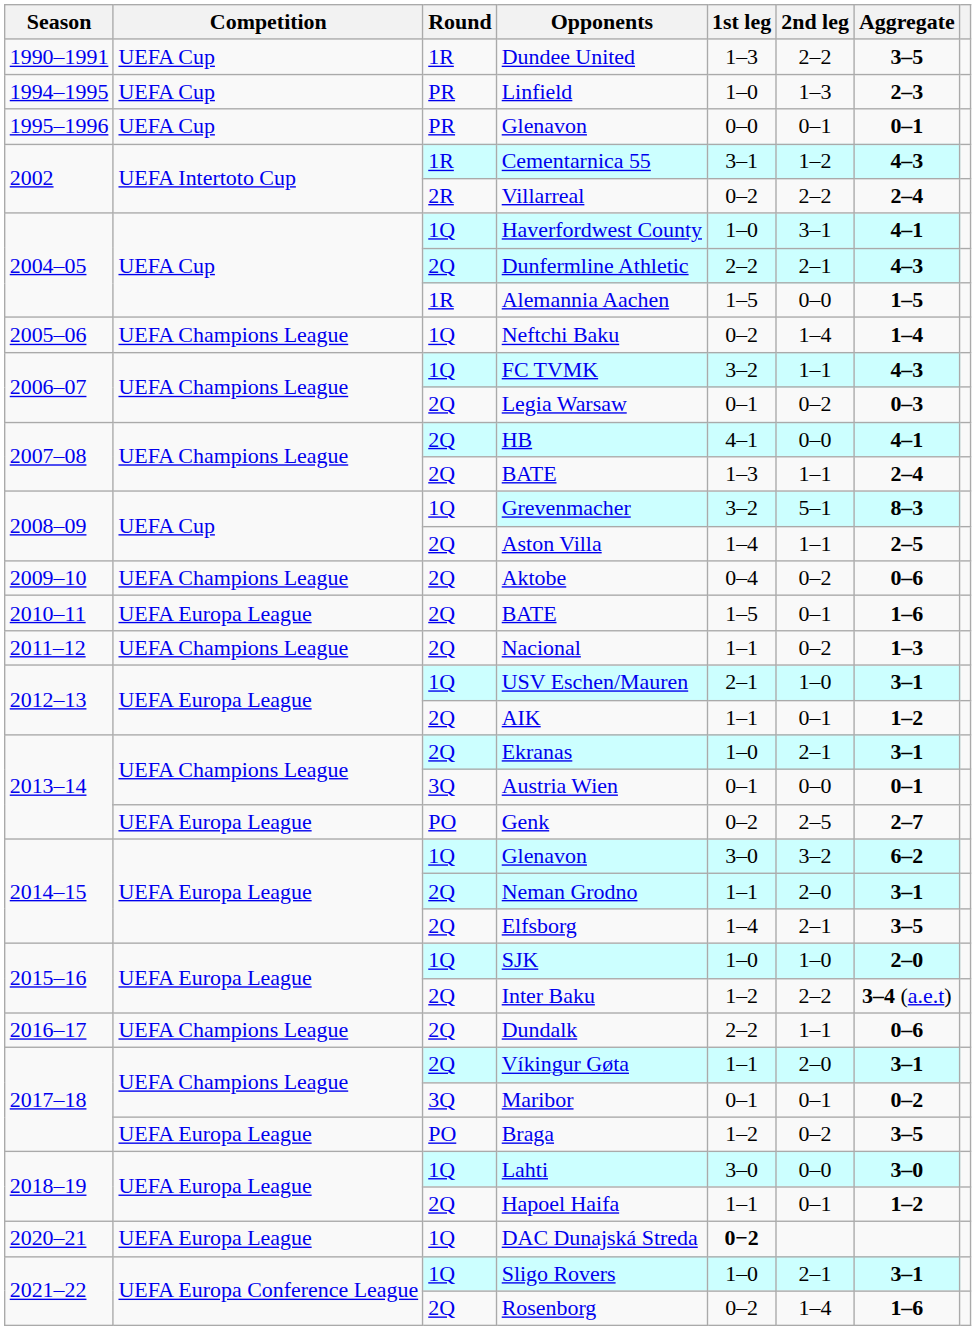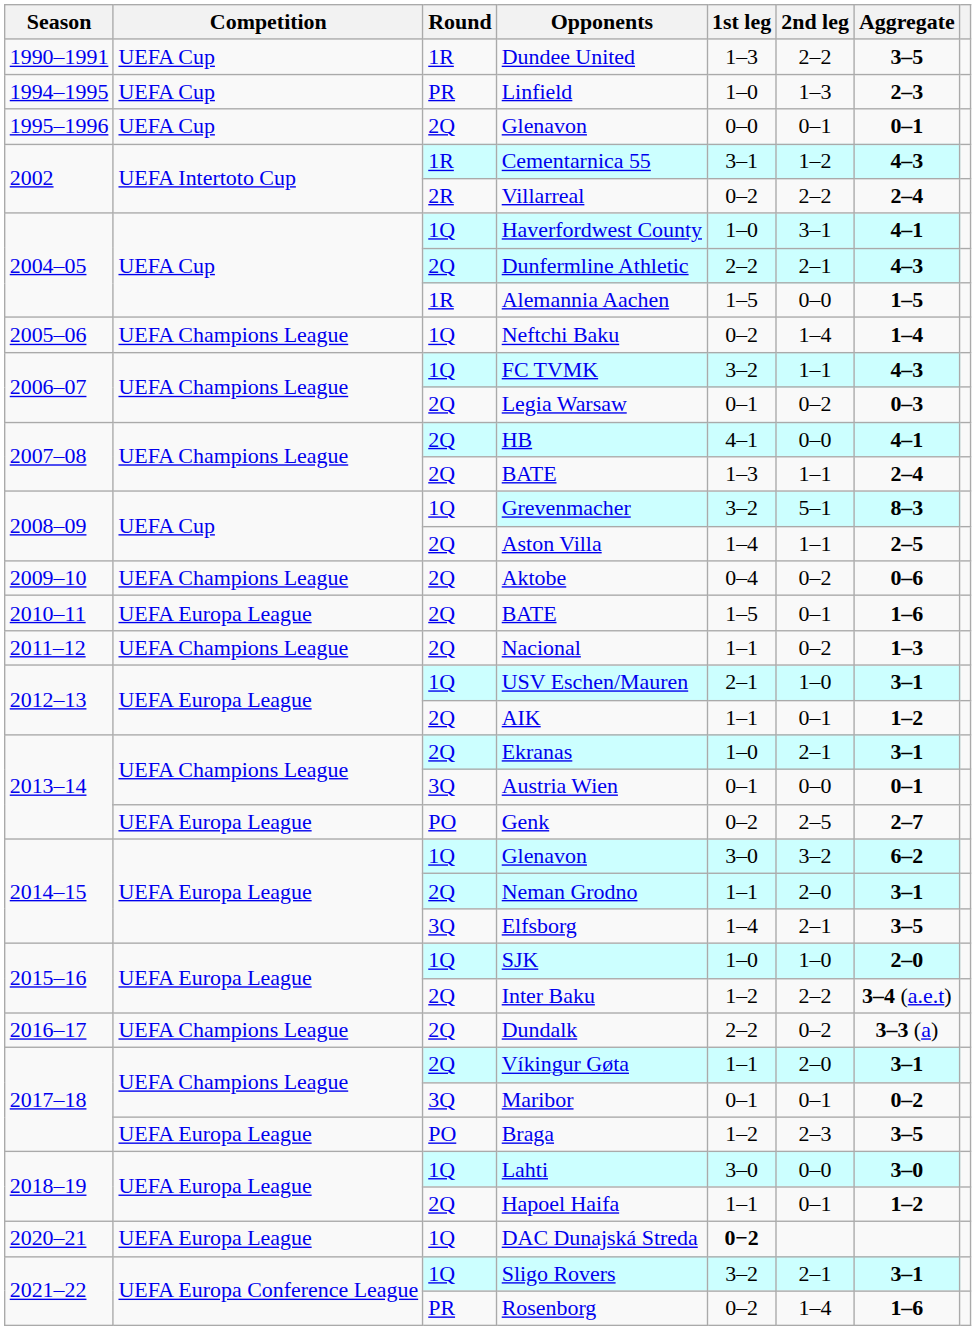 <table class="wikitable">
 <tr>
 <th>Season</th>
 <th>Competition</th>
 <th>Round</th>
 <th>Opponents</th>
 <th>1st leg</th>
 <th>2nd leg</th>
 <th>Aggregate</th>
 <th></th>
 </tr>
 <tr>
 <td rowspan="1"><a href='#'>1990–1991</a></td>
 <td rowspan="1"><a href='#'>UEFA Cup</a></td>
 <td><a href='#'>1R</a></td>
 <td> <a href='#'>Dundee United</a></td>
 <td style="text-align:center;">1–3</td>
 <td style="text-align:center;">2–2</td>
 <td style="text-align:center;"><strong>3–5</strong></td>
 <td></td>
 </tr>
 <tr>
 <td rowspan="1"><a href='#'>1994–1995</a></td>
 <td rowspan="1"><a href='#'>UEFA Cup</a></td>
 <td><a href='#'>PR</a></td>
 <td> <a href='#'>Linfield</a></td>
 <td style="text-align:center;">1–0</td>
 <td style="text-align:center;">1–3</td>
 <td style="text-align:center;"><strong>2–3</strong></td>
 <td></td>
 </tr>
 <tr>
 <td rowspan="1"><a href='#'>1995–1996</a></td>
 <td rowspan="1"><a href='#'>UEFA Cup</a></td>
-<td><a href='#'>PR</a></td>
+<td><a href='#'>2Q</a></td>
 <td> <a href='#'>Glenavon</a></td>
 <td style="text-align:center;">0–0</td>
 <td style="text-align:center;">0–1</td>
 <td style="text-align:center;"><strong>0–1</strong></td>
 <td></td>
 </tr>
 <tr>
 <td rowspan="2"><a href='#'>2002</a></td>
 <td rowspan="2"><a href='#'>UEFA Intertoto Cup</a></td>
 <td style="background-color:#CFF"><a href='#'>1R</a></td>
 <td style="background-color:#CFF"> <a href='#'>Cementarnica 55</a></td>
 <td style="background-color:#CFF" align="center">3–1</td>
 <td style="background-color:#CFF" align="center">1–2</td>
 <td style="background-color:#CFF" align="center"><strong>4–3</strong></td>
 <td></td>
 </tr>
 <tr>
 <td><a href='#'>2R</a></td>
 <td> <a href='#'>Villarreal</a></td>
 <td style="text-align:center;">0–2</td>
 <td style="text-align:center;">2–2</td>
 <td style="text-align:center;"><strong>2–4</strong></td>
 <td></td>
 </tr>
 <tr>
 <td rowspan="3"><a href='#'>2004–05</a></td>
 <td rowspan="3"><a href='#'>UEFA Cup</a></td>
 <td style="background-color:#CFF"><a href='#'>1Q</a></td>
 <td style="background-color:#CFF"> <a href='#'>Haverfordwest County</a></td>
 <td style="background-color:#CFF" align="center">1–0</td>
 <td style="background-color:#CFF" align="center">3–1</td>
 <td style="background-color:#CFF" align="center"><strong>4–1</strong></td>
 <td></td>
 </tr>
 <tr>
 <td style="background-color:#CFF"><a href='#'>2Q</a></td>
 <td style="background-color:#CFF"> <a href='#'>Dunfermline Athletic</a></td>
 <td style="background-color:#CFF" align="center">2–2</td>
 <td style="background-color:#CFF" align="center">2–1</td>
 <td style="background-color:#CFF" align="center"><strong>4–3</strong></td>
 <td></td>
 </tr>
 <tr>
 <td><a href='#'>1R</a></td>
 <td> <a href='#'>Alemannia Aachen</a></td>
 <td style="text-align:center;">1–5</td>
 <td style="text-align:center;">0–0</td>
 <td style="text-align:center;"><strong>1–5</strong></td>
 <td></td>
 </tr>
 <tr>
 <td><a href='#'>2005–06</a></td>
 <td><a href='#'>UEFA Champions League</a></td>
 <td><a href='#'>1Q</a></td>
 <td> <a href='#'>Neftchi Baku</a></td>
 <td style="text-align:center;">0–2</td>
 <td style="text-align:center;">1–4</td>
 <td style="text-align:center;"><strong>1–4</strong></td>
 <td></td>
 </tr>
 <tr>
 <td rowspan="2"><a href='#'>2006–07</a></td>
 <td rowspan="2"><a href='#'>UEFA Champions League</a></td>
 <td style="background-color:#CFF"><a href='#'>1Q</a></td>
 <td style="background-color:#CFF"> <a href='#'>FC TVMK</a></td>
 <td style="background-color:#CFF" align="center">3–2</td>
 <td style="background-color:#CFF" align="center">1–1</td>
 <td style="background-color:#CFF" align="center"><strong>4–3</strong></td>
 <td></td>
 </tr>
 <tr>
 <td><a href='#'>2Q</a></td>
 <td> <a href='#'>Legia Warsaw</a></td>
 <td style="text-align:center;">0–1</td>
 <td style="text-align:center;">0–2</td>
 <td style="text-align:center;"><strong>0–3</strong></td>
 <td></td>
 </tr>
 <tr>
 <td rowspan="2"><a href='#'>2007–08</a></td>
 <td rowspan="2"><a href='#'>UEFA Champions League</a></td>
 <td style="background-color:#CFF"><a href='#'>2Q</a></td>
 <td style="background-color:#CFF"> <a href='#'>HB</a></td>
 <td style="background-color:#CFF" align="center">4–1</td>
 <td style="background-color:#CFF" align="center">0–0</td>
 <td style="background-color:#CFF" align="center"><strong>4–1</strong></td>
 <td></td>
 </tr>
 <tr>
 <td><a href='#'>2Q</a></td>
 <td> <a href='#'>BATE</a></td>
 <td style="text-align:center;">1–3</td>
 <td style="text-align:center;">1–1</td>
 <td style="text-align:center;"><strong>2–4</strong></td>
 <td></td>
 </tr>
 <tr>
 <td rowspan="2"><a href='#'>2008–09</a></td>
 <td rowspan="2"><a href='#'>UEFA Cup</a></td>
 <td><a href='#'>1Q</a></td>
 <td style="background-color:#CFF"> <a href='#'>Grevenmacher</a></td>
 <td style="background-color:#CFF" align="center">3–2</td>
 <td style="background-color:#CFF" align="center">5–1</td>
 <td style="background-color:#CFF" align="center"><strong>8–3</strong></td>
 <td></td>
 </tr>
 <tr>
 <td><a href='#'>2Q</a></td>
 <td> <a href='#'>Aston Villa</a></td>
 <td style="text-align:center;">1–4</td>
 <td style="text-align:center;">1–1</td>
 <td style="text-align:center;"><strong>2–5</strong></td>
 <td></td>
 </tr>
 <tr>
 <td><a href='#'>2009–10</a></td>
 <td><a href='#'>UEFA Champions League</a></td>
 <td><a href='#'>2Q</a></td>
 <td> <a href='#'>Aktobe</a></td>
 <td style="text-align:center;">0–4</td>
 <td style="text-align:center;">0–2</td>
 <td style="text-align:center;"><strong>0–6</strong></td>
 <td></td>
 </tr>
 <tr>
 <td><a href='#'>2010–11</a></td>
 <td><a href='#'>UEFA Europa League</a></td>
 <td><a href='#'>2Q</a></td>
 <td> <a href='#'>BATE</a></td>
 <td style="text-align:center;">1–5</td>
 <td style="text-align:center;">0–1</td>
 <td style="text-align:center;"><strong>1–6</strong></td>
 <td></td>
 </tr>
 <tr>
 <td><a href='#'>2011–12</a></td>
 <td><a href='#'>UEFA Champions League</a></td>
 <td><a href='#'>2Q</a></td>
 <td> <a href='#'>Nacional</a></td>
 <td style="text-align:center;">1–1</td>
 <td style="text-align:center;">0–2</td>
 <td style="text-align:center;"><strong>1–3</strong></td>
 <td></td>
 </tr>
 <tr>
 <td rowspan="2"><a href='#'>2012–13</a></td>
 <td rowspan="2"><a href='#'>UEFA Europa League</a></td>
 <td style="background-color:#CFF"><a href='#'>1Q</a></td>
 <td style="background-color:#CFF"> <a href='#'>USV Eschen/Mauren</a></td>
 <td style="background-color:#CFF" align="center">2–1</td>
 <td style="background-color:#CFF" align="center">1–0</td>
 <td style="background-color:#CFF" align="center"><strong>3–1</strong></td>
 <td></td>
 </tr>
 <tr>
 <td><a href='#'>2Q</a></td>
 <td> <a href='#'>AIK</a></td>
 <td style="text-align:center;">1–1</td>
 <td style="text-align:center;">0–1</td>
 <td style="text-align:center;"><strong>1–2</strong></td>
 <td></td>
 </tr>
 <tr>
 <td rowspan="3"><a href='#'>2013–14</a></td>
 <td rowspan="2"><a href='#'>UEFA Champions League</a></td>
 <td style="background-color:#CFF"><a href='#'>2Q</a></td>
 <td style="background-color:#CFF"> <a href='#'>Ekranas</a></td>
 <td style="background-color:#CFF" align="center">1–0</td>
 <td style="background-color:#CFF" align="center">2–1</td>
 <td style="background-color:#CFF" align="center"><strong>3–1</strong></td>
 <td></td>
 </tr>
 <tr>
 <td><a href='#'>3Q</a></td>
 <td> <a href='#'>Austria Wien</a></td>
 <td style="text-align:center;">0–1</td>
 <td style="text-align:center;">0–0</td>
 <td style="text-align:center;"><strong>0–1</strong></td>
 <td></td>
 </tr>
 <tr>
 <td><a href='#'>UEFA Europa League</a></td>
 <td><a href='#'>PO</a></td>
 <td> <a href='#'>Genk</a></td>
 <td style="text-align:center;">0–2</td>
 <td style="text-align:center;">2–5</td>
 <td style="text-align:center;"><strong>2–7</strong></td>
 <td></td>
 </tr>
 <tr>
 <td rowspan="3"><a href='#'>2014–15</a></td>
 <td rowspan="3"><a href='#'>UEFA Europa League</a></td>
 <td style="background-color:#CFF"><a href='#'>1Q</a></td>
 <td style="background-color:#CFF"> <a href='#'>Glenavon</a></td>
 <td style="background-color:#CFF" align="center">3–0</td>
 <td style="background-color:#CFF" align="center">3–2</td>
 <td style="background-color:#CFF" align="center"><strong>6–2</strong></td>
 <td></td>
 </tr>
 <tr>
 <td style="background-color:#CFF"><a href='#'>2Q</a></td>
 <td style="background-color:#CFF"> <a href='#'>Neman Grodno</a></td>
 <td style="background-color:#CFF" align="center">1–1</td>
 <td style="background-color:#CFF" align="center">2–0</td>
 <td style="background-color:#CFF" align="center"><strong>3–1</strong></td>
 <td></td>
 </tr>
 <tr>
-<td><a href='#'>2Q</a></td>
+<td><a href='#'>3Q</a></td>
 <td> <a href='#'>Elfsborg</a></td>
 <td style="text-align:center;">1–4</td>
 <td style="text-align:center;">2–1</td>
 <td style="text-align:center;"><strong>3–5</strong></td>
 <td></td>
 </tr>
 <tr>
 <td rowspan=2><a href='#'>2015–16</a></td>
 <td rowspan=2><a href='#'>UEFA Europa League</a></td>
 <td style="background-color:#CFF"><a href='#'>1Q</a></td>
 <td style="background-color:#CFF"> <a href='#'>SJK</a></td>
 <td style="background-color:#CFF" align="center">1–0</td>
 <td style="background-color:#CFF" align="center">1–0</td>
 <td style="background-color:#CFF" align="center"><strong>2–0</strong></td>
 <td></td>
 </tr>
 <tr>
 <td><a href='#'>2Q</a></td>
 <td> <a href='#'>Inter Baku</a></td>
 <td style="text-align:center;">1–2</td>
 <td style="text-align:center;">2–2</td>
 <td style="text-align:center;"><strong>3–4</strong> (<a href='#'>a.e.t</a>)</td>
 <td></td>
 </tr>
 <tr>
 <td><a href='#'>2016–17</a></td>
 <td><a href='#'>UEFA Champions League</a></td>
 <td><a href='#'>2Q</a></td>
 <td> <a href='#'>Dundalk</a></td>
 <td style="text-align:center;">2–2</td>
-<td style="text-align:center;">1–1</td>
-<td style="text-align:center;"><strong>0–6</strong></td>
+<td style="text-align:center;">0–2</td>
+<td style="text-align:center;"><strong>3–3</strong> (<a href='#'>a</a>)</td>
 <td></td>
 </tr>
 <tr>
 <td rowspan=3><a href='#'>2017–18</a></td>
 <td rowspan=2><a href='#'>UEFA Champions League</a></td>
 <td style="background-color:#CFF"><a href='#'>2Q</a></td>
 <td style="background-color:#CFF"> <a href='#'>Víkingur Gøta</a></td>
 <td style="background-color:#CFF" align="center">1–1</td>
 <td style="background-color:#CFF" align="center">2–0</td>
 <td style="background-color:#CFF" align="center"><strong>3–1</strong></td>
 <td></td>
 </tr>
 <tr>
 <td><a href='#'>3Q</a></td>
 <td> <a href='#'>Maribor</a></td>
 <td style="text-align:center;">0–1</td>
 <td style="text-align:center;">0–1</td>
 <td style="text-align:center;"><strong>0–2</strong></td>
 <td></td>
 </tr>
 <tr>
 <td><a href='#'>UEFA Europa League</a></td>
 <td><a href='#'>PO</a></td>
 <td> <a href='#'>Braga</a></td>
 <td style="text-align:center;">1–2</td>
-<td style="text-align:center;">0–2</td>
+<td style="text-align:center;">2–3</td>
 <td style="text-align:center;"><strong>3–5</strong></td>
 <td></td>
 </tr>
 <tr>
 <td rowspan=2><a href='#'>2018–19</a></td>
 <td rowspan=2><a href='#'>UEFA Europa League</a></td>
 <td style="background-color:#CFF"><a href='#'>1Q</a></td>
 <td style="background-color:#CFF"> <a href='#'>Lahti</a></td>
 <td style="background-color:#CFF" align="center">3–0</td>
 <td style="background-color:#CFF" align="center">0–0</td>
 <td style="background-color:#CFF" align="center"><strong>3–0</strong></td>
 <td></td>
 </tr>
 <tr>
 <td><a href='#'>2Q</a></td>
 <td> <a href='#'>Hapoel Haifa</a></td>
 <td style="text-align:center;">1–1</td>
 <td style="text-align:center;">0–1</td>
 <td style="text-align:center;"><strong>1–2</strong></td>
 <td></td>
 </tr>
 <tr>
 <td><a href='#'>2020–21</a></td>
 <td><a href='#'>UEFA Europa League</a></td>
 <td><a href='#'>1Q</a></td>
 <td> <a href='#'>DAC Dunajská Streda</a></td>
 <td align="center"><strong>0−2</strong></td>
 <td></td>
 <td></td>
 <td></td>
 </tr>
 <tr>
 <td rowspan=2><a href='#'>2021–22</a></td>
 <td rowspan=2><a href='#'>UEFA Europa Conference League</a></td>
 <td style="background-color:#CFF"><a href='#'>1Q</a></td>
 <td style="background-color:#CFF"> <a href='#'>Sligo Rovers</a></td>
-<td style="background-color:#CFF" align="center">1–0</td>
+<td style="background-color:#CFF" align="center">3–2</td>
 <td style="background-color:#CFF" align="center">2–1</td>
 <td style="background-color:#CFF" align="center"><strong>3–1</strong></td>
 <td></td>
 </tr>
 <tr>
-<td><a href='#'>2Q</a></td>
+<td><a href='#'>PR</a></td>
 <td> <a href='#'>Rosenborg</a></td>
 <td style="text-align:center;">0–2</td>
 <td style="text-align:center;">1–4</td>
 <td style="text-align:center;"><strong>1–6</strong></td>
 <td></td>
 </tr>
 </table>
